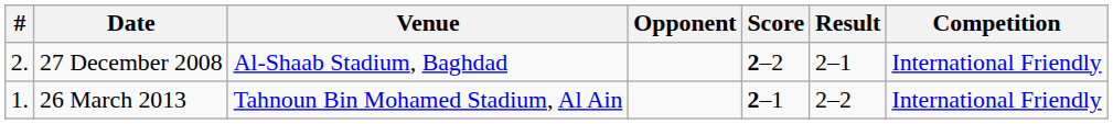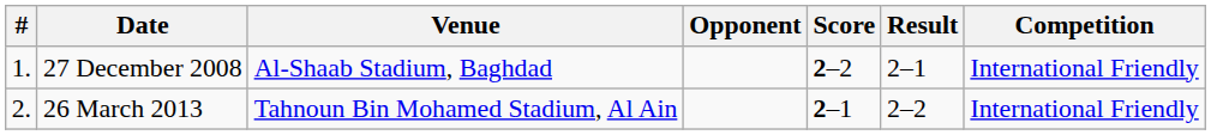 <table class="wikitable">
 <tr>
 <th>#</th>
 <th>Date</th>
 <th>Venue</th>
 <th>Opponent</th>
 <th>Score</th>
 <th>Result</th>
 <th>Competition</th>
 </tr>
 <tr>
-<td>2.</td>
+<td>1.</td>
 <td>27 December 2008</td>
 <td><a href='#'>Al-Shaab Stadium</a>, <a href='#'>Baghdad</a></td>
 <td></td>
 <td><strong>2</strong>–2</td>
 <td>2–1</td>
 <td><a href='#'>International Friendly</a></td>
 </tr>
 <tr>
-<td>1.</td>
+<td>2.</td>
 <td>26 March 2013</td>
 <td><a href='#'>Tahnoun Bin Mohamed Stadium</a>, <a href='#'>Al Ain</a></td>
 <td></td>
 <td><strong>2</strong>–1</td>
 <td>2–2</td>
 <td><a href='#'>International Friendly</a></td>
 </tr>
 </table>
